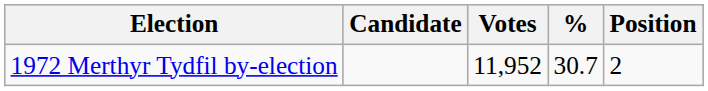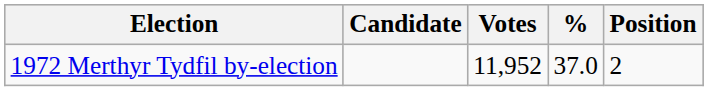 <table class="wikitable sortable">
 <tr>
 <th>Election</th>
 <th>Candidate</th>
 <th>Votes</th>
 <th>%</th>
 <th>Position</th>
 </tr>
 <tr>
 <td><a href='#'>1972 Merthyr Tydfil by-election</a></td>
 <td></td>
 <td>11,952</td>
-<td>30.7</td>
+<td>37.0</td>
 <td>2</td>
 </tr>
 </table>
